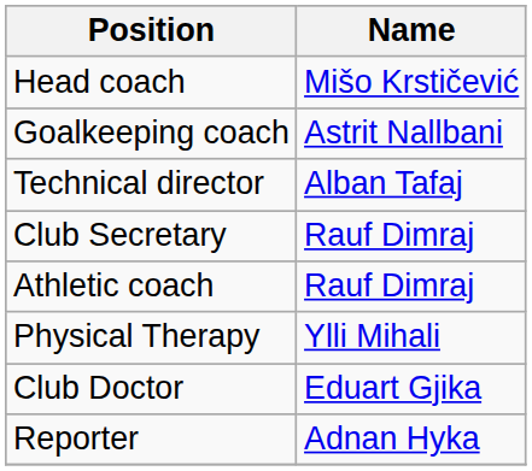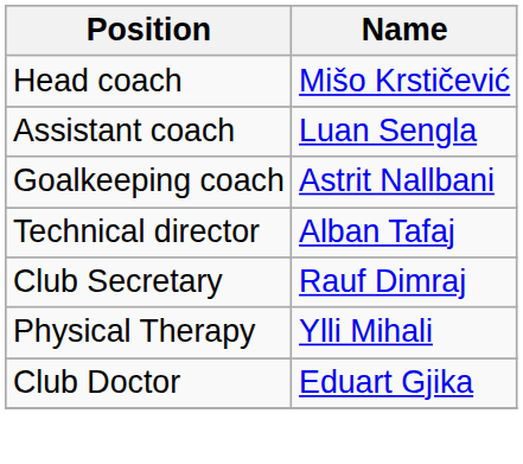 <table class="wikitable">
 <tr>
 <th>Position</th>
 <th>Name</th>
 </tr>
 <tr>
 <td>Head coach</td>
 <td><a href='#'>Mišo Krstičević</a></td>
+</tr>
+<tr>
+<td>Assistant coach</td>
+<td><a href='#'>Luan Sengla</a></td>
 </tr>
 <tr>
 <td>Goalkeeping coach</td>
 <td><a href='#'>Astrit Nallbani</a></td>
 </tr>
 <tr>
 <td>Technical director</td>
 <td><a href='#'>Alban Tafaj</a></td>
 </tr>
 <tr>
 <td>Club Secretary</td>
 <td><a href='#'>Rauf Dimraj</a></td>
 </tr>
 <tr>
-<td>Athletic coach</td>
-<td><a href='#'>Rauf Dimraj</a></td>
-</tr>
-<tr>
 <td>Physical Therapy</td>
 <td><a href='#'>Ylli Mihali</a></td>
 </tr>
 <tr>
 <td>Club Doctor</td>
 <td><a href='#'>Eduart Gjika</a></td>
 </tr>
 <tr>
-<td>Reporter</td>
-<td><a href='#'>Adnan Hyka</a></td>
-</tr>
-<tr>
 </tr>
 </table>
